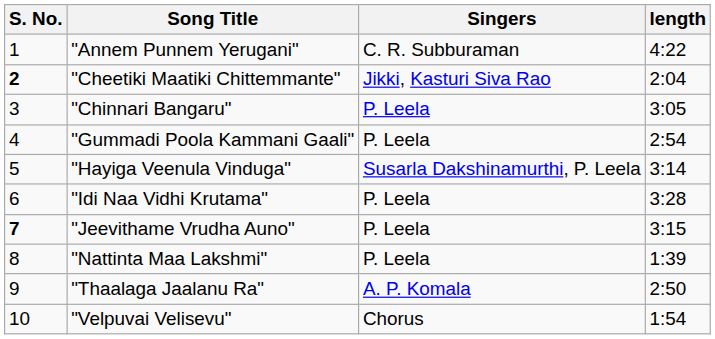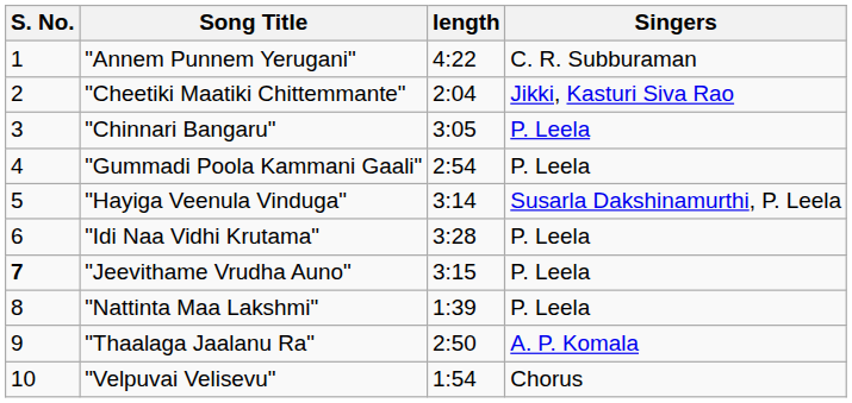 <table class="wikitable">
 <tr>
 <th>S. No.</th>
 <th>Song Title</th>
+<th>length</th>
 <th>Singers</th>
-<th>length</th>
 </tr>
 <tr>
 <td>1</td>
 <td>"Annem Punnem Yerugani"</td>
+<td>4:22</td>
 <td>C. R. Subburaman</td>
-<td>4:22</td>
 </tr>
 <tr>
-<td><strong>2</strong></td>
+<td>2</td>
 <td>"Cheetiki Maatiki Chittemmante"</td>
+<td>2:04</td>
 <td><a href='#'>Jikki</a>, <a href='#'>Kasturi Siva Rao</a></td>
-<td>2:04</td>
 </tr>
 <tr>
 <td>3</td>
 <td>"Chinnari Bangaru"</td>
+<td>3:05</td>
 <td><a href='#'>P. Leela</a></td>
-<td>3:05</td>
 </tr>
 <tr>
 <td>4</td>
 <td>"Gummadi Poola Kammani Gaali"</td>
+<td>2:54</td>
 <td>P. Leela</td>
-<td>2:54</td>
 </tr>
 <tr>
 <td>5</td>
 <td>"Hayiga Veenula Vinduga"</td>
+<td>3:14</td>
 <td><a href='#'>Susarla Dakshinamurthi</a>, P. Leela</td>
-<td>3:14</td>
 </tr>
 <tr>
 <td>6</td>
 <td>"Idi Naa Vidhi Krutama"</td>
+<td>3:28</td>
 <td>P. Leela</td>
-<td>3:28</td>
 </tr>
 <tr>
 <td><strong>7</strong></td>
 <td>"Jeevithame Vrudha Auno"</td>
+<td>3:15</td>
 <td>P. Leela</td>
-<td>3:15</td>
 </tr>
 <tr>
 <td>8</td>
 <td>"Nattinta Maa Lakshmi"</td>
+<td>1:39</td>
 <td>P. Leela</td>
-<td>1:39</td>
 </tr>
 <tr>
 <td>9</td>
 <td>"Thaalaga Jaalanu Ra"</td>
+<td>2:50</td>
 <td><a href='#'>A. P. Komala</a></td>
-<td>2:50</td>
 </tr>
 <tr>
 <td>10</td>
 <td>"Velpuvai Velisevu"</td>
+<td>1:54</td>
 <td>Chorus</td>
-<td>1:54</td>
 </tr>
 </table>
